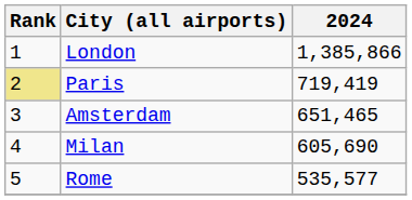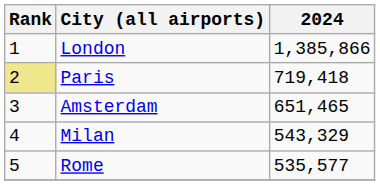 <table class="wikitable">
 <tr>
 <th>Rank</th>
 <th>City (all airports)</th>
 <th>2024</th>
 </tr>
 <tr>
 <td>1</td>
 <td> <a href='#'>London</a></td>
 <td>1,385,866</td>
 </tr>
 <tr>
 <td style="background: khaki;">2</td>
 <td> <a href='#'>Paris</a></td>
-<td>719,419</td>
+<td>719,418</td>
 </tr>
 <tr>
 <td>3</td>
 <td> <a href='#'>Amsterdam</a></td>
 <td>651,465</td>
 </tr>
 <tr>
 <td>4</td>
 <td> <a href='#'>Milan</a></td>
-<td>605,690</td>
+<td>543,329</td>
 </tr>
 <tr>
 <td>5</td>
 <td> <a href='#'>Rome</a></td>
 <td>535,577</td>
 </tr>
 <tr>
 </tr>
 </table>
